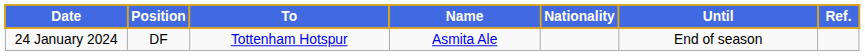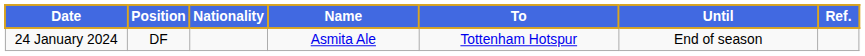 <table class="wikitable" style="text-align:center; font-size:90%; ">
 <tr>
 <th style="background:royalblue;;color:white;border:2px solid #DAA520; width:120px;">Date</th>
 <th style="background:royalblue;color:white;border:2px solid #DAA520; width:50px;">Position</th>
+<th style="background:royalblue;color:white;border:2px solid #DAA520; width:50px;">Nationality</th>
+<th style="background:royalblue;color:white;border:2px solid #DAA520; width:150px;">Name</th>
 <th style="background:royalblue;color:white;border:2px solid #DAA520; width:200px;">To</th>
-<th style="background:royalblue;color:white;border:2px solid #DAA520; width:150px;">Name</th>
-<th style="background:royalblue;color:white;border:2px solid #DAA520; width:50px;">Nationality</th>
 <th style="background:royalblue;color:white;border:2px solid #DAA520; width:200px;">Until</th>
 <th style="background:royalblue;color:white;border:2px solid #DAA520; width:35px;">Ref.</th>
 </tr>
 <tr>
 <td>24 January 2024</td>
 <td>DF</td>
+<td></td>
+<td><a href='#'>Asmita Ale</a></td>
 <td> <a href='#'>Tottenham Hotspur</a></td>
-<td><a href='#'>Asmita Ale</a></td>
-<td></td>
 <td>End of season</td>
 <td></td>
 </tr>
 </table>
